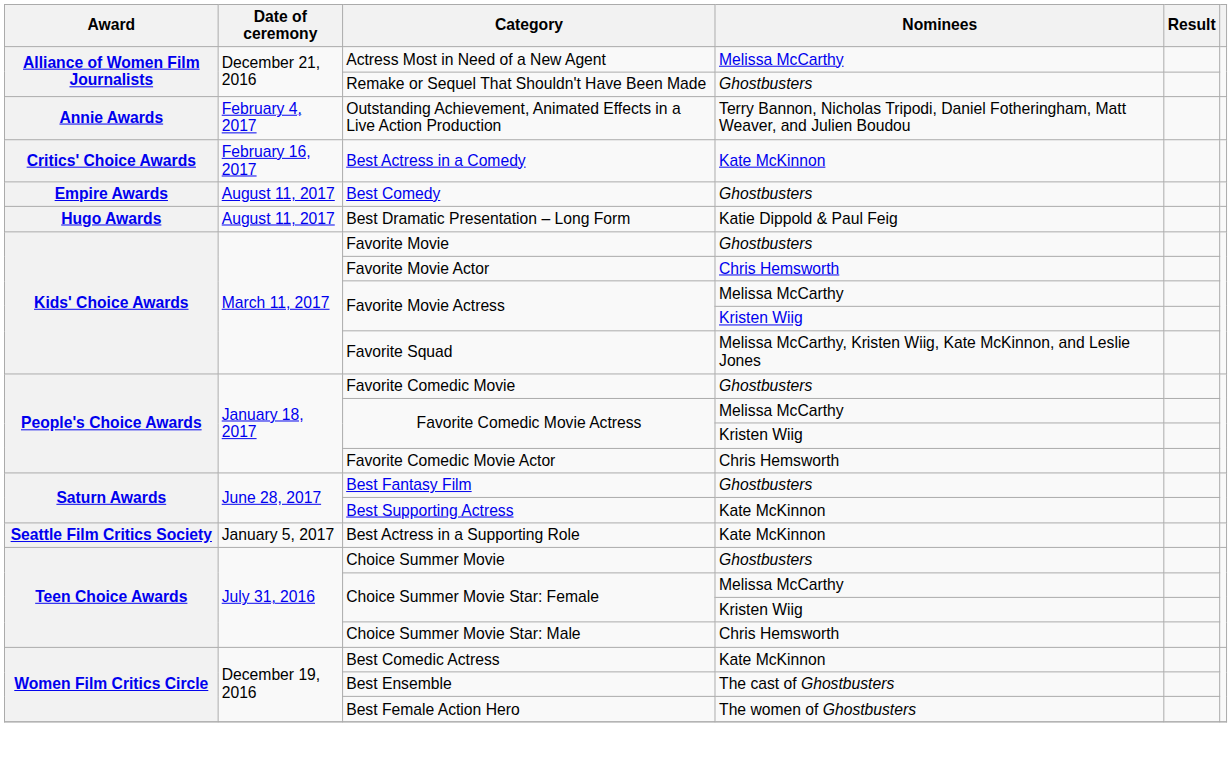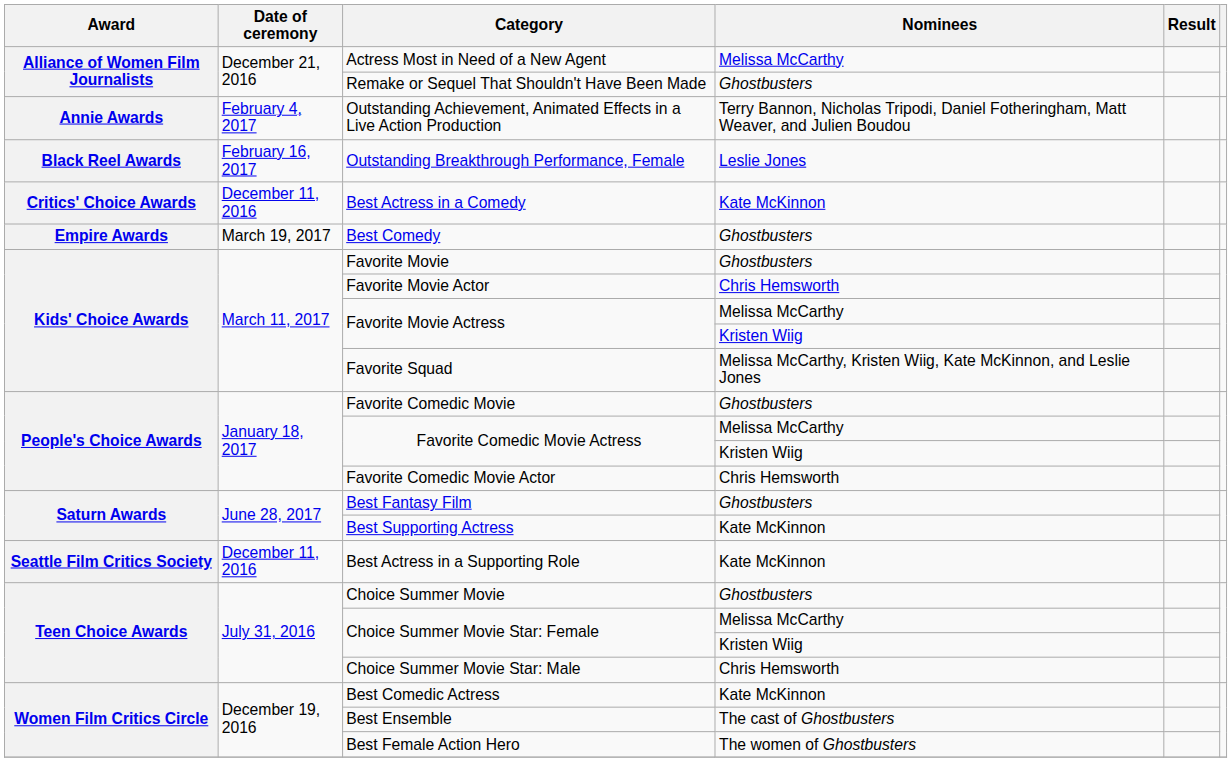 <table class="wikitable sortable plainrowheaders">
 <tr>
 <th scope="col">Award</th>
 <th scope="col">Date of ceremony</th>
 <th scope="col">Category</th>
 <th scope="col">Nominees</th>
 <th scope="col">Result</th>
 <th scope="col" class="unsortable"></th>
 </tr>
 <tr>
 <th scope="row" style="text-align:center;" rowspan="2"><a href='#'>Alliance of Women Film Journalists</a></th>
 <td rowspan="2">December 21, 2016</td>
 <td>Actress Most in Need of a New Agent</td>
 <td><a href='#'>Melissa McCarthy</a></td>
 <td></td>
 <td style="text-align:center;" rowspan="2"></td>
 </tr>
 <tr>
 <td>Remake or Sequel That Shouldn't Have Been Made</td>
 <td><em>Ghostbusters</em></td>
 <td></td>
 </tr>
 <tr>
 <th scope="row" style="text-align:center;"><a href='#'>Annie Awards</a></th>
 <td><a href='#'>February 4, 2017</a></td>
 <td>Outstanding Achievement, Animated Effects in a Live Action Production</td>
 <td>Terry Bannon, Nicholas Tripodi, Daniel Fotheringham, Matt Weaver, and Julien Boudou</td>
 <td></td>
 <td style="text-align:center;"></td>
 </tr>
 <tr>
+<th scope="row" style="text-align:center;"><a href='#'>Black Reel Awards</a></th>
+<td><a href='#'>February 16, 2017</a></td>
+<td><a href='#'>Outstanding Breakthrough Performance, Female</a></td>
+<td><a href='#'>Leslie Jones</a></td>
+<td></td>
+<td style="text-align:center;"></td>
+</tr>
+<tr>
 <th scope="row" style="text-align:center;"><a href='#'>Critics' Choice Awards</a></th>
-<td><a href='#'>February 16, 2017</a></td>
+<td><a href='#'>December 11, 2016</a></td>
 <td><a href='#'>Best Actress in a Comedy</a></td>
 <td><a href='#'>Kate McKinnon</a></td>
 <td></td>
 <td style="text-align:center;"></td>
 </tr>
 <tr>
 <th scope="row" style="text-align:center;"><a href='#'>Empire Awards</a></th>
-<td><a href='#'>August 11, 2017</a></td>
+<td>March 19, 2017</td>
 <td><a href='#'>Best Comedy</a></td>
 <td><em>Ghostbusters</em></td>
-<td></td>
-<td style="text-align:center;"></td>
-</tr>
-<tr>
-<th scope="row" style="text-align:center;"><a href='#'>Hugo Awards</a></th>
-<td><a href='#'>August 11, 2017</a></td>
-<td>Best Dramatic Presentation – Long Form</td>
-<td>Katie Dippold & Paul Feig</td>
 <td></td>
 <td style="text-align:center;"></td>
 </tr>
 <tr>
 <th scope="row" style="text-align:center;" rowspan="5"><a href='#'>Kids' Choice Awards</a></th>
 <td rowspan="5"><a href='#'>March 11, 2017</a></td>
 <td>Favorite Movie</td>
 <td><em>Ghostbusters</em></td>
 <td></td>
 <td style="text-align:center;" rowspan="5"></td>
 </tr>
 <tr>
 <td>Favorite Movie Actor</td>
 <td><a href='#'>Chris Hemsworth</a></td>
 <td></td>
 </tr>
 <tr>
 <td rowspan="2">Favorite Movie Actress</td>
 <td>Melissa McCarthy</td>
 <td></td>
 </tr>
 <tr>
 <td><a href='#'>Kristen Wiig</a></td>
 <td></td>
 </tr>
 <tr>
 <td>Favorite Squad</td>
 <td>Melissa McCarthy, Kristen Wiig, Kate McKinnon, and Leslie Jones</td>
 <td></td>
 </tr>
 <tr>
 <th scope="row" style="text-align:center;" rowspan="4"><a href='#'>People's Choice Awards</a></th>
 <td rowspan="4"><a href='#'>January 18, 2017</a></td>
 <td>Favorite Comedic Movie</td>
 <td><em>Ghostbusters</em></td>
 <td></td>
 <td style="text-align:center;" rowspan="4"></td>
 </tr>
 <tr>
 <td rowspan="2" style="text-align:center;">Favorite Comedic Movie Actress</td>
 <td>Melissa McCarthy</td>
 <td></td>
 </tr>
 <tr>
 <td>Kristen Wiig</td>
 <td></td>
 </tr>
 <tr>
 <td>Favorite Comedic Movie Actor</td>
 <td>Chris Hemsworth</td>
 <td></td>
 </tr>
 <tr>
 <th scope="row" style="text-align:center;" rowspan="2"><a href='#'>Saturn Awards</a></th>
 <td rowspan="2"><a href='#'>June 28, 2017</a></td>
 <td><a href='#'>Best Fantasy Film</a></td>
 <td><em>Ghostbusters</em></td>
 <td></td>
 <td style="text-align:center;" rowspan="2"></td>
 </tr>
 <tr>
 <td><a href='#'>Best Supporting Actress</a></td>
 <td>Kate McKinnon</td>
 <td></td>
 </tr>
 <tr>
 <th scope="row" style="text-align:center;"><a href='#'>Seattle Film Critics Society</a></th>
-<td>January 5, 2017</td>
+<td><a href='#'>December 11, 2016</a></td>
 <td>Best Actress in a Supporting Role</td>
 <td>Kate McKinnon</td>
 <td></td>
 <td style="text-align:center;"></td>
 </tr>
 <tr>
 <th scope="row" style="text-align:center;" rowspan="4"><a href='#'>Teen Choice Awards</a></th>
 <td rowspan="4"><a href='#'>July 31, 2016</a></td>
 <td>Choice Summer Movie</td>
 <td><em>Ghostbusters</em></td>
 <td></td>
 <td style="text-align:center;" rowspan="4"></td>
 </tr>
 <tr>
 <td rowspan="2">Choice Summer Movie Star: Female</td>
 <td>Melissa McCarthy</td>
 <td></td>
 </tr>
 <tr>
 <td>Kristen Wiig</td>
 <td></td>
 </tr>
 <tr>
 <td>Choice Summer Movie Star: Male</td>
 <td>Chris Hemsworth</td>
 <td></td>
 </tr>
 <tr>
 <th scope="row" style="text-align:center;" rowspan="3"><a href='#'>Women Film Critics Circle</a></th>
 <td rowspan="3">December 19, 2016</td>
 <td>Best Comedic Actress</td>
 <td>Kate McKinnon</td>
 <td></td>
 <td style="text-align:center;" rowspan="3"></td>
 </tr>
 <tr>
 <td>Best Ensemble</td>
 <td>The cast of <em>Ghostbusters</em></td>
 <td></td>
 </tr>
 <tr>
 <td>Best Female Action Hero</td>
 <td>The women of <em>Ghostbusters</em></td>
 <td></td>
 </tr>
 <tr>
 </tr>
 </table>
